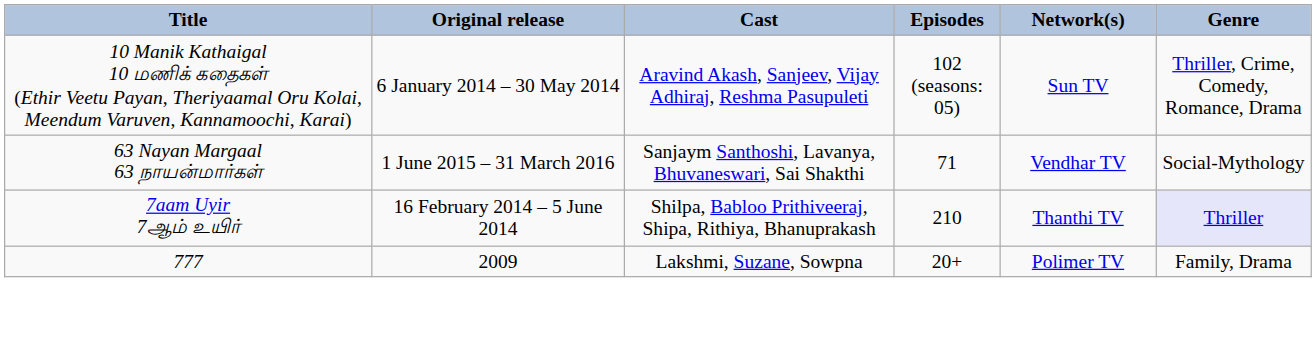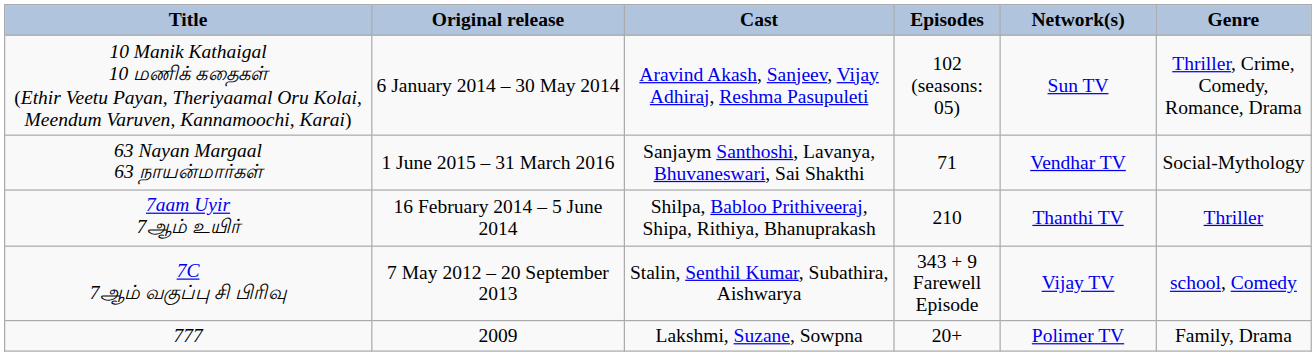 <table class="wikitable" style="text-align:center;">
 <tr>
 <th style="width:220pt; background:LightSteelBlue;">Title</th>
 <th style="width:150pt; background:LightSteelBlue;">Original release</th>
 <th style="width:160pt; background:LightSteelBlue;">Cast</th>
 <th style="width:60pt; background:LightSteelBlue;">Episodes</th>
 <th style="width:90pt; background:LightSteelBlue;">Network(s)</th>
 <th style="width:90pt; background:LightSteelBlue;">Genre</th>
 </tr>
 <tr>
 <td><em>10 Manik Kathaigal</em> <br> <em>10 மணிக் கதைகள்</em> <br> (<em>Ethir Veetu Payan</em>, <em>Theriyaamal Oru Kolai</em>, <em>Meendum Varuven</em>, <em>Kannamoochi</em>, <em>Karai</em>)</td>
 <td>6 January 2014 – 30 May 2014</td>
 <td><a href='#'>Aravind Akash</a>, <a href='#'>Sanjeev</a>, <a href='#'>Vijay Adhiraj</a>, <a href='#'>Reshma Pasupuleti</a></td>
 <td>102 <br> (seasons: 05)</td>
 <td><a href='#'>Sun TV</a></td>
 <td><a href='#'>Thriller</a>, Crime, Comedy, Romance, Drama</td>
 </tr>
 <tr>
 <td><em>63 Nayan Margaal</em> <br> <em>63 நாயன்மார்கள்</em></td>
 <td>1 June 2015 – 31 March 2016</td>
 <td>Sanjaym <a href='#'>Santhoshi</a>, Lavanya, <a href='#'>Bhuvaneswari</a>, Sai Shakthi</td>
 <td>71</td>
 <td><a href='#'>Vendhar TV</a></td>
 <td>Social-Mythology</td>
 </tr>
 <tr>
 <td><em><a href='#'>7aam Uyir</a></em> <br> <em>7ஆம் உயிர்</em></td>
 <td>16 February 2014 – 5 June 2014</td>
 <td>Shilpa, <a href='#'>Babloo Prithiveeraj</a>, Shipa, Rithiya, Bhanuprakash</td>
 <td>210</td>
 <td><a href='#'>Thanthi TV</a></td>
-<td style="background: lavender;"><a href='#'>Thriller</a></td>
+<td><a href='#'>Thriller</a></td>
+</tr>
+<tr>
+<td><em><a href='#'>7C</a></em> <br> <em>7ஆம் வகுப்பு சி பிரிவு</em></td>
+<td>7 May 2012 – 20 September 2013</td>
+<td>Stalin, <a href='#'>Senthil Kumar</a>, Subathira, Aishwarya</td>
+<td>343 + 9 Farewell Episode</td>
+<td><a href='#'>Vijay TV</a></td>
+<td><a href='#'>school</a>, <a href='#'>Comedy</a></td>
 </tr>
 <tr>
 <td><em>777</em></td>
 <td>2009</td>
 <td>Lakshmi, <a href='#'>Suzane</a>, Sowpna</td>
 <td>20+</td>
 <td><a href='#'>Polimer TV</a></td>
 <td>Family, Drama</td>
 </tr>
 </table>
